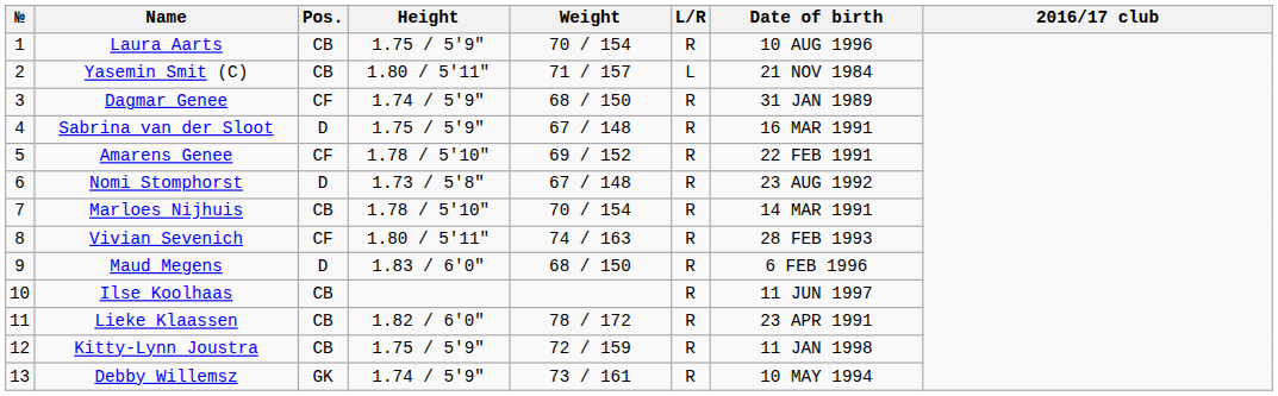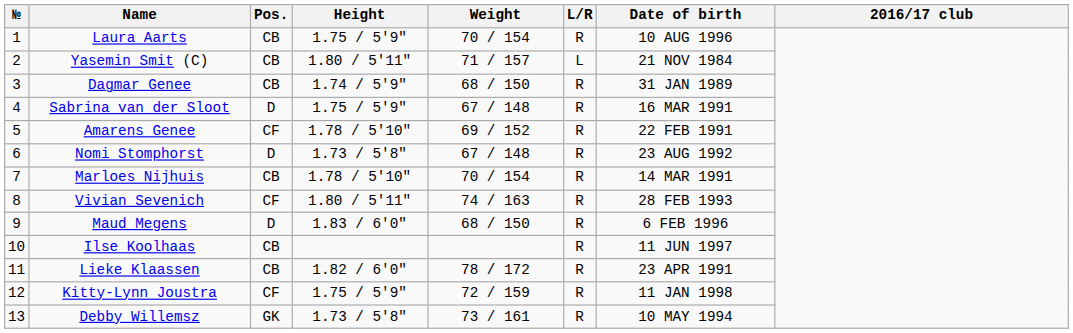 <table class="wikitable sortable" style="font-size:95%; text-align:center;">
 <tr>
 <th>№</th>
 <th style="width:15em">Name</th>
 <th>Pos.</th>
 <th style="width:9em">Height</th>
 <th style="width:9em">Weight</th>
 <th>L/R</th>
 <th style="width:12em">Date of birth</th>
 <th style="width:20em">2016/17 club</th>
 </tr>
 <tr>
 <td>1</td>
 <td><a href='#'>Laura Aarts</a></td>
 <td>CB</td>
 <td>1.75 / 5'9"</td>
 <td>70 / 154</td>
 <td>R</td>
 <td>10 AUG 1996</td>
 </tr>
 <tr>
 <td>2</td>
 <td><a href='#'>Yasemin Smit</a> (C)</td>
 <td>CB</td>
 <td>1.80 / 5'11"</td>
 <td>71 / 157</td>
 <td>L</td>
 <td>21 NOV 1984</td>
 </tr>
 <tr>
 <td>3</td>
 <td><a href='#'>Dagmar Genee</a></td>
-<td>CF</td>
+<td>CB</td>
 <td>1.74 / 5'9"</td>
 <td>68 / 150</td>
 <td>R</td>
 <td>31 JAN 1989</td>
 </tr>
 <tr>
 <td>4</td>
 <td><a href='#'>Sabrina van der Sloot</a></td>
 <td>D</td>
 <td>1.75 / 5'9"</td>
 <td>67 / 148</td>
 <td>R</td>
 <td>16 MAR 1991</td>
 </tr>
 <tr>
 <td>5</td>
 <td><a href='#'>Amarens Genee</a></td>
 <td>CF</td>
 <td>1.78 / 5'10"</td>
 <td>69 / 152</td>
 <td>R</td>
 <td>22 FEB 1991</td>
 </tr>
 <tr>
 <td>6</td>
 <td><a href='#'>Nomi Stomphorst</a></td>
 <td>D</td>
 <td>1.73 / 5'8"</td>
 <td>67 / 148</td>
 <td>R</td>
 <td>23 AUG 1992</td>
 </tr>
 <tr>
 <td>7</td>
 <td><a href='#'>Marloes Nijhuis</a></td>
 <td>CB</td>
 <td>1.78 / 5'10"</td>
 <td>70 / 154</td>
 <td>R</td>
 <td>14 MAR 1991</td>
 </tr>
 <tr>
 <td>8</td>
 <td><a href='#'>Vivian Sevenich</a></td>
 <td>CF</td>
 <td>1.80 / 5'11"</td>
 <td>74 / 163</td>
 <td>R</td>
 <td>28 FEB 1993</td>
 </tr>
 <tr>
 <td>9</td>
 <td><a href='#'>Maud Megens</a></td>
 <td>D</td>
 <td>1.83 / 6'0"</td>
 <td>68 / 150</td>
 <td>R</td>
 <td>6 FEB 1996</td>
 </tr>
 <tr>
 <td>10</td>
 <td><a href='#'>Ilse Koolhaas</a></td>
 <td>CB</td>
 <td></td>
 <td></td>
 <td>R</td>
 <td>11 JUN 1997</td>
 </tr>
 <tr>
 <td>11</td>
 <td><a href='#'>Lieke Klaassen</a></td>
 <td>CB</td>
 <td>1.82 / 6'0"</td>
 <td>78 / 172</td>
 <td>R</td>
 <td>23 APR 1991</td>
 </tr>
 <tr>
 <td>12</td>
 <td><a href='#'>Kitty-Lynn Joustra</a></td>
-<td>CB</td>
+<td>CF</td>
 <td>1.75 / 5'9"</td>
 <td>72 / 159</td>
 <td>R</td>
 <td>11 JAN 1998</td>
 </tr>
 <tr>
 <td>13</td>
 <td><a href='#'>Debby Willemsz</a></td>
 <td>GK</td>
-<td>1.74 / 5'9"</td>
+<td>1.73 / 5'8"</td>
 <td>73 / 161</td>
 <td>R</td>
 <td>10 MAY 1994</td>
 </tr>
 </table>
